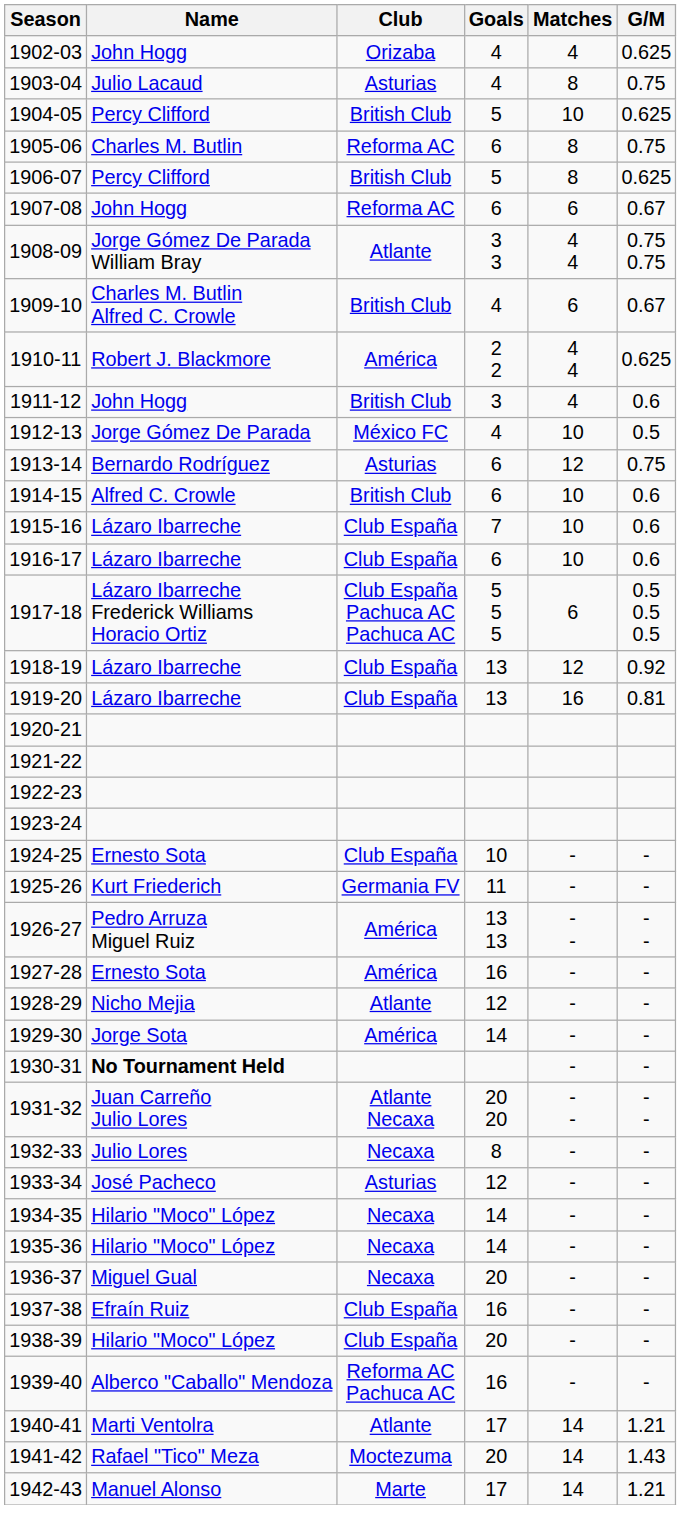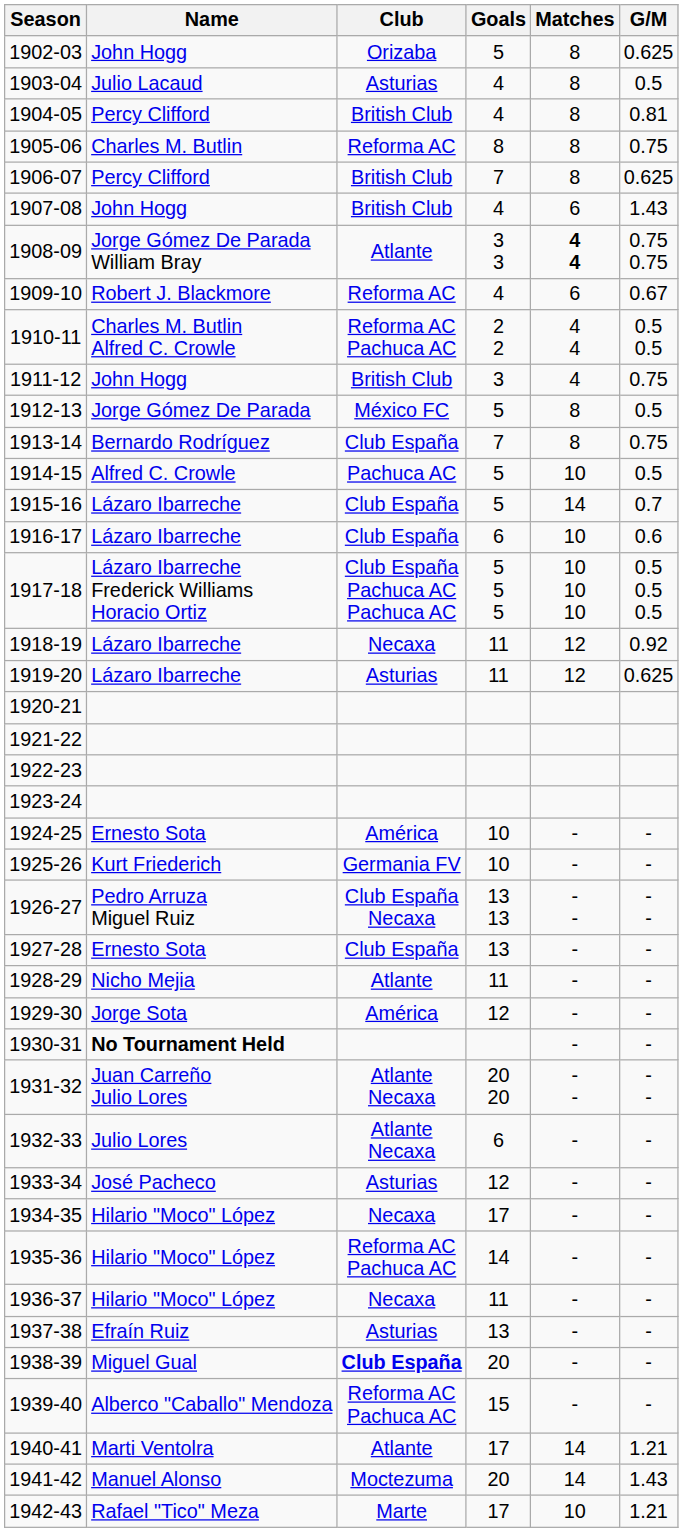 <table class="wikitable">
 <tr bgcolor="#DDDDDD">
 <th>Season</th>
 <th>Name</th>
 <th>Club</th>
 <th>Goals</th>
 <th>Matches</th>
 <th>G/M</th>
 </tr>
 <tr>
 <td align="center">1902-03</td>
 <td> <a href='#'>John Hogg</a></td>
 <td align="center"><a href='#'>Orizaba</a></td>
-<td align="center">4</td>
-<td align="center">4</td>
+<td align="center">5</td>
+<td align="center">8</td>
 <td align="center">0.625</td>
 </tr>
 <tr>
 <td align="center">1903-04</td>
 <td> <a href='#'>Julio Lacaud</a></td>
 <td align="center"><a href='#'>Asturias</a></td>
 <td align="center">4</td>
 <td align="center">8</td>
-<td align="center">0.75</td>
+<td align="center">0.5</td>
 </tr>
 <tr>
 <td align="center">1904-05</td>
 <td> <a href='#'>Percy Clifford</a></td>
 <td align="center"><a href='#'>British Club</a></td>
-<td align="center">5</td>
-<td align="center">10</td>
-<td align="center">0.625</td>
+<td align="center">4</td>
+<td align="center">8</td>
+<td align="center">0.81</td>
 </tr>
 <tr>
 <td align="center">1905-06</td>
 <td> <a href='#'>Charles M. Butlin</a></td>
 <td align="center"><a href='#'>Reforma AC</a></td>
-<td align="center">6</td>
+<td align="center">8</td>
 <td align="center">8</td>
 <td align="center">0.75</td>
 </tr>
 <tr>
 <td align="center">1906-07</td>
 <td> <a href='#'>Percy Clifford</a></td>
 <td align="center"><a href='#'>British Club</a></td>
-<td align="center">5</td>
+<td align="center">7</td>
 <td align="center">8</td>
 <td align="center">0.625</td>
 </tr>
 <tr>
 <td align="center">1907-08</td>
 <td> <a href='#'>John Hogg</a></td>
-<td align="center"><a href='#'>Reforma AC</a></td>
+<td align="center"><a href='#'>British Club</a></td>
+<td align="center">4</td>
 <td align="center">6</td>
-<td align="center">6</td>
-<td align="center">0.67</td>
+<td align="center">1.43</td>
 </tr>
 <tr>
 <td align="center">1908-09</td>
 <td> <a href='#'>Jorge Gómez De Parada</a><br> William Bray</td>
 <td align="center"><a href='#'>Atlante</a></td>
 <td align="center">3<br>3</td>
-<td align="center">4<br>4</td>
+<td align="center"><strong>4<br>4</strong></td>
 <td align="center">0.75<br>0.75</td>
 </tr>
 <tr>
 <td align="center">1909-10</td>
-<td> <a href='#'>Charles M. Butlin</a><br> <a href='#'>Alfred C. Crowle</a></td>
-<td align="center"><a href='#'>British Club</a></td>
+<td> <a href='#'>Robert J. Blackmore</a></td>
+<td align="center"><a href='#'>Reforma AC</a></td>
 <td align="center">4</td>
 <td align="center">6</td>
 <td align="center">0.67</td>
 </tr>
 <tr>
 <td align="center">1910-11</td>
-<td> <a href='#'>Robert J. Blackmore</a></td>
-<td align="center"><a href='#'>América</a></td>
+<td> <a href='#'>Charles M. Butlin</a><br> <a href='#'>Alfred C. Crowle</a></td>
+<td align="center"><a href='#'>Reforma AC</a><br> <a href='#'>Pachuca AC</a></td>
 <td align="center">2<br>2</td>
 <td align="center">4<br>4</td>
-<td align="center">0.625</td>
+<td align="center">0.5<br>0.5</td>
 </tr>
 <tr>
 <td align="center">1911-12</td>
 <td> <a href='#'>John Hogg</a></td>
 <td align="center"><a href='#'>British Club</a></td>
 <td align="center">3</td>
 <td align="center">4</td>
-<td align="center">0.6</td>
+<td align="center">0.75</td>
 </tr>
 <tr>
 <td align="center">1912-13</td>
 <td> <a href='#'>Jorge Gómez De Parada</a></td>
 <td align="center"><a href='#'>México FC</a></td>
-<td align="center">4</td>
-<td align="center">10</td>
+<td align="center">5</td>
+<td align="center">8</td>
 <td align="center">0.5</td>
 </tr>
 <tr>
 <td align="center">1913-14</td>
 <td><a href='#'>Bernardo Rodríguez</a></td>
-<td align="center"><a href='#'>Asturias</a></td>
-<td align="center">6</td>
-<td align="center">12</td>
+<td align="center"><a href='#'>Club España</a></td>
+<td align="center">7</td>
+<td align="center">8</td>
 <td align="center">0.75</td>
 </tr>
 <tr>
 <td align="center">1914-15</td>
 <td> <a href='#'>Alfred C. Crowle</a></td>
-<td align="center"><a href='#'>British Club</a></td>
-<td align="center">6</td>
+<td align="center"><a href='#'>Pachuca AC</a></td>
+<td align="center">5</td>
 <td align="center">10</td>
-<td align="center">0.6</td>
+<td align="center">0.5</td>
 </tr>
 <tr>
 <td align="center">1915-16</td>
 <td> <a href='#'>Lázaro Ibarreche</a></td>
 <td align="center"><a href='#'>Club España</a></td>
-<td align="center">7</td>
-<td align="center">10</td>
-<td align="center">0.6</td>
+<td align="center">5</td>
+<td align="center">14</td>
+<td align="center">0.7</td>
 </tr>
 <tr>
 <td align="center">1916-17</td>
 <td> <a href='#'>Lázaro Ibarreche</a></td>
 <td align="center"><a href='#'>Club España</a></td>
 <td align="center">6</td>
 <td align="center">10</td>
 <td align="center">0.6</td>
 </tr>
 <tr>
 <td align="center">1917-18</td>
 <td> <a href='#'>Lázaro Ibarreche</a><br> Frederick Williams <br> <a href='#'>Horacio Ortiz</a></td>
 <td align="center"><a href='#'>Club España</a> <br> <a href='#'>Pachuca AC</a><br> <a href='#'>Pachuca AC</a></td>
 <td align="center">5<br>5<br>5</td>
-<td align="center">6</td>
+<td align="center">10<br>10<br>10</td>
 <td align="center">0.5<br>0.5<br>0.5</td>
 </tr>
 <tr>
 <td align="center">1918-19</td>
 <td> <a href='#'>Lázaro Ibarreche</a></td>
-<td align="center"><a href='#'>Club España</a></td>
-<td align="center">13</td>
+<td align="center"><a href='#'>Necaxa</a></td>
+<td align="center">11</td>
 <td align="center">12</td>
 <td align="center">0.92</td>
 </tr>
 <tr>
 <td align="center">1919-20</td>
 <td> <a href='#'>Lázaro Ibarreche</a></td>
-<td align="center"><a href='#'>Club España</a></td>
-<td align="center">13</td>
-<td align="center">16</td>
-<td align="center">0.81</td>
+<td align="center"><a href='#'>Asturias</a></td>
+<td align="center">11</td>
+<td align="center">12</td>
+<td align="center">0.625</td>
 </tr>
 <tr>
 <td align="center">1920-21</td>
 <td></td>
 <td align="center"></td>
 <td align="center"></td>
 <td align="center"></td>
 <td align="center"></td>
 </tr>
 <tr>
 <td align="center">1921-22</td>
 <td></td>
 <td align="center"></td>
 <td align="center"></td>
 <td align="center"></td>
 <td align="center"></td>
 </tr>
 <tr>
 <td align="center">1922-23</td>
 <td></td>
 <td align="center"></td>
 <td align="center"></td>
 <td align="center"></td>
 <td align="center"></td>
 </tr>
 <tr>
 <td align="center">1923-24</td>
 <td></td>
 <td align="center"></td>
 <td align="center"></td>
 <td align="center"></td>
 <td align="center"></td>
 </tr>
 <tr>
 <td align="center">1924-25</td>
 <td> <a href='#'>Ernesto Sota</a></td>
-<td align="center"><a href='#'>Club España</a></td>
+<td align="center"><a href='#'>América</a></td>
 <td align="center">10</td>
 <td align="center">-</td>
 <td align="center">-</td>
 </tr>
 <tr>
 <td align="center">1925-26</td>
 <td>  <a href='#'>Kurt Friederich</a></td>
 <td align="center"><a href='#'>Germania FV</a></td>
-<td align="center">11</td>
+<td align="center">10</td>
 <td align="center">-</td>
 <td align="center">-</td>
 </tr>
 <tr>
 <td align="center">1926-27</td>
 <td> <a href='#'>Pedro Arruza</a><br>  Miguel Ruiz</td>
-<td align="center"><a href='#'>América</a></td>
+<td align="center"><a href='#'>Club España</a> <br> <a href='#'>Necaxa</a></td>
 <td align="center">13<br>13</td>
 <td align="center">-<br>-</td>
 <td align="center">-<br>-</td>
 </tr>
 <tr>
 <td align="center">1927-28</td>
 <td> <a href='#'>Ernesto Sota</a></td>
-<td align="center"><a href='#'>América</a></td>
-<td align="center">16</td>
+<td align="center"><a href='#'>Club España</a></td>
+<td align="center">13</td>
 <td align="center">-</td>
 <td align="center">-</td>
 </tr>
 <tr>
 <td align="center">1928-29</td>
 <td> <a href='#'>Nicho Mejia</a></td>
 <td align="center"><a href='#'>Atlante</a></td>
-<td align="center">12</td>
+<td align="center">11</td>
 <td align="center">-</td>
 <td align="center">-</td>
 </tr>
 <tr>
 <td align="center">1929-30</td>
 <td> <a href='#'>Jorge Sota</a></td>
 <td align="center"><a href='#'>América</a></td>
-<td align="center">14</td>
+<td align="center">12</td>
 <td align="center">-</td>
 <td align="center">-</td>
 </tr>
 <tr>
 <td align="center">1930-31</td>
 <td><strong>No Tournament Held</strong></td>
 <td align="center"></td>
 <td align="center"></td>
 <td align="center">-</td>
 <td align="center">-</td>
 </tr>
 <tr>
 <td align="center">1931-32</td>
 <td> <a href='#'>Juan Carreño</a><br> <a href='#'>Julio Lores</a></td>
 <td align="center"><a href='#'>Atlante</a><br> <a href='#'>Necaxa</a></td>
 <td align="center">20<br>20</td>
 <td align="center">-<br>-</td>
 <td align="center">-<br>-</td>
 </tr>
 <tr>
 <td align="center">1932-33</td>
 <td> <a href='#'>Julio Lores</a></td>
-<td align="center"><a href='#'>Necaxa</a></td>
-<td align="center">8</td>
+<td align="center"><a href='#'>Atlante</a><br> <a href='#'>Necaxa</a></td>
+<td align="center">6</td>
 <td align="center">-</td>
 <td align="center">-</td>
 </tr>
 <tr>
 <td align="center">1933-34</td>
 <td> <a href='#'>José Pacheco</a></td>
 <td align="center"><a href='#'>Asturias</a></td>
 <td align="center">12</td>
 <td align="center">-</td>
 <td align="center">-</td>
 </tr>
 <tr>
 <td align="center">1934-35</td>
 <td> <a href='#'>Hilario "Moco" López</a></td>
 <td align="center"><a href='#'>Necaxa</a></td>
-<td align="center">14</td>
+<td align="center">17</td>
 <td align="center">-</td>
 <td align="center">-</td>
 </tr>
 <tr>
 <td align="center">1935-36</td>
 <td> <a href='#'>Hilario "Moco" López</a></td>
-<td align="center"><a href='#'>Necaxa</a></td>
+<td align="center"><a href='#'>Reforma AC</a><br> <a href='#'>Pachuca AC</a></td>
 <td align="center">14</td>
 <td align="center">-</td>
 <td align="center">-</td>
 </tr>
 <tr>
 <td align="center">1936-37</td>
-<td> <a href='#'>Miguel Gual</a></td>
+<td> <a href='#'>Hilario "Moco" López</a></td>
 <td align="center"><a href='#'>Necaxa</a></td>
-<td align="center">20</td>
+<td align="center">11</td>
 <td align="center">-</td>
 <td align="center">-</td>
 </tr>
 <tr>
 <td align="center">1937-38</td>
 <td> <a href='#'>Efraín Ruiz</a></td>
-<td align="center"><a href='#'>Club España</a></td>
-<td align="center">16</td>
+<td align="center"><a href='#'>Asturias</a></td>
+<td align="center">13</td>
 <td align="center">-</td>
 <td align="center">-</td>
 </tr>
 <tr>
 <td align="center">1938-39</td>
-<td> <a href='#'>Hilario "Moco" López</a></td>
-<td align="center"><a href='#'>Club España</a></td>
+<td> <a href='#'>Miguel Gual</a></td>
+<td align="center"><strong><a href='#'>Club España</a></strong></td>
 <td align="center">20</td>
 <td align="center">-</td>
 <td align="center">-</td>
 </tr>
 <tr>
 <td align="center">1939-40</td>
 <td> <a href='#'>Alberco "Caballo" Mendoza</a></td>
 <td align="center"><a href='#'>Reforma AC</a><br> <a href='#'>Pachuca AC</a></td>
-<td align="center">16</td>
+<td align="center">15</td>
 <td align="center">-</td>
 <td align="center">-</td>
 </tr>
 <tr>
 <td align="center">1940-41</td>
 <td> <a href='#'>Marti Ventolra</a></td>
 <td align="center"><a href='#'>Atlante</a></td>
 <td align="center">17</td>
 <td align="center">14</td>
 <td align="center">1.21</td>
 </tr>
 <tr>
 <td align="center">1941-42</td>
-<td> <a href='#'>Rafael "Tico" Meza</a></td>
+<td> <a href='#'>Manuel Alonso</a></td>
 <td align="center"><a href='#'>Moctezuma</a></td>
 <td align="center">20</td>
 <td align="center">14</td>
 <td align="center">1.43</td>
 </tr>
 <tr>
 <td align="center">1942-43</td>
-<td> <a href='#'>Manuel Alonso</a></td>
+<td> <a href='#'>Rafael "Tico" Meza</a></td>
 <td align="center"><a href='#'>Marte</a></td>
 <td align="center">17</td>
-<td align="center">14</td>
+<td align="center">10</td>
 <td align="center">1.21</td>
 </tr>
 </table>
